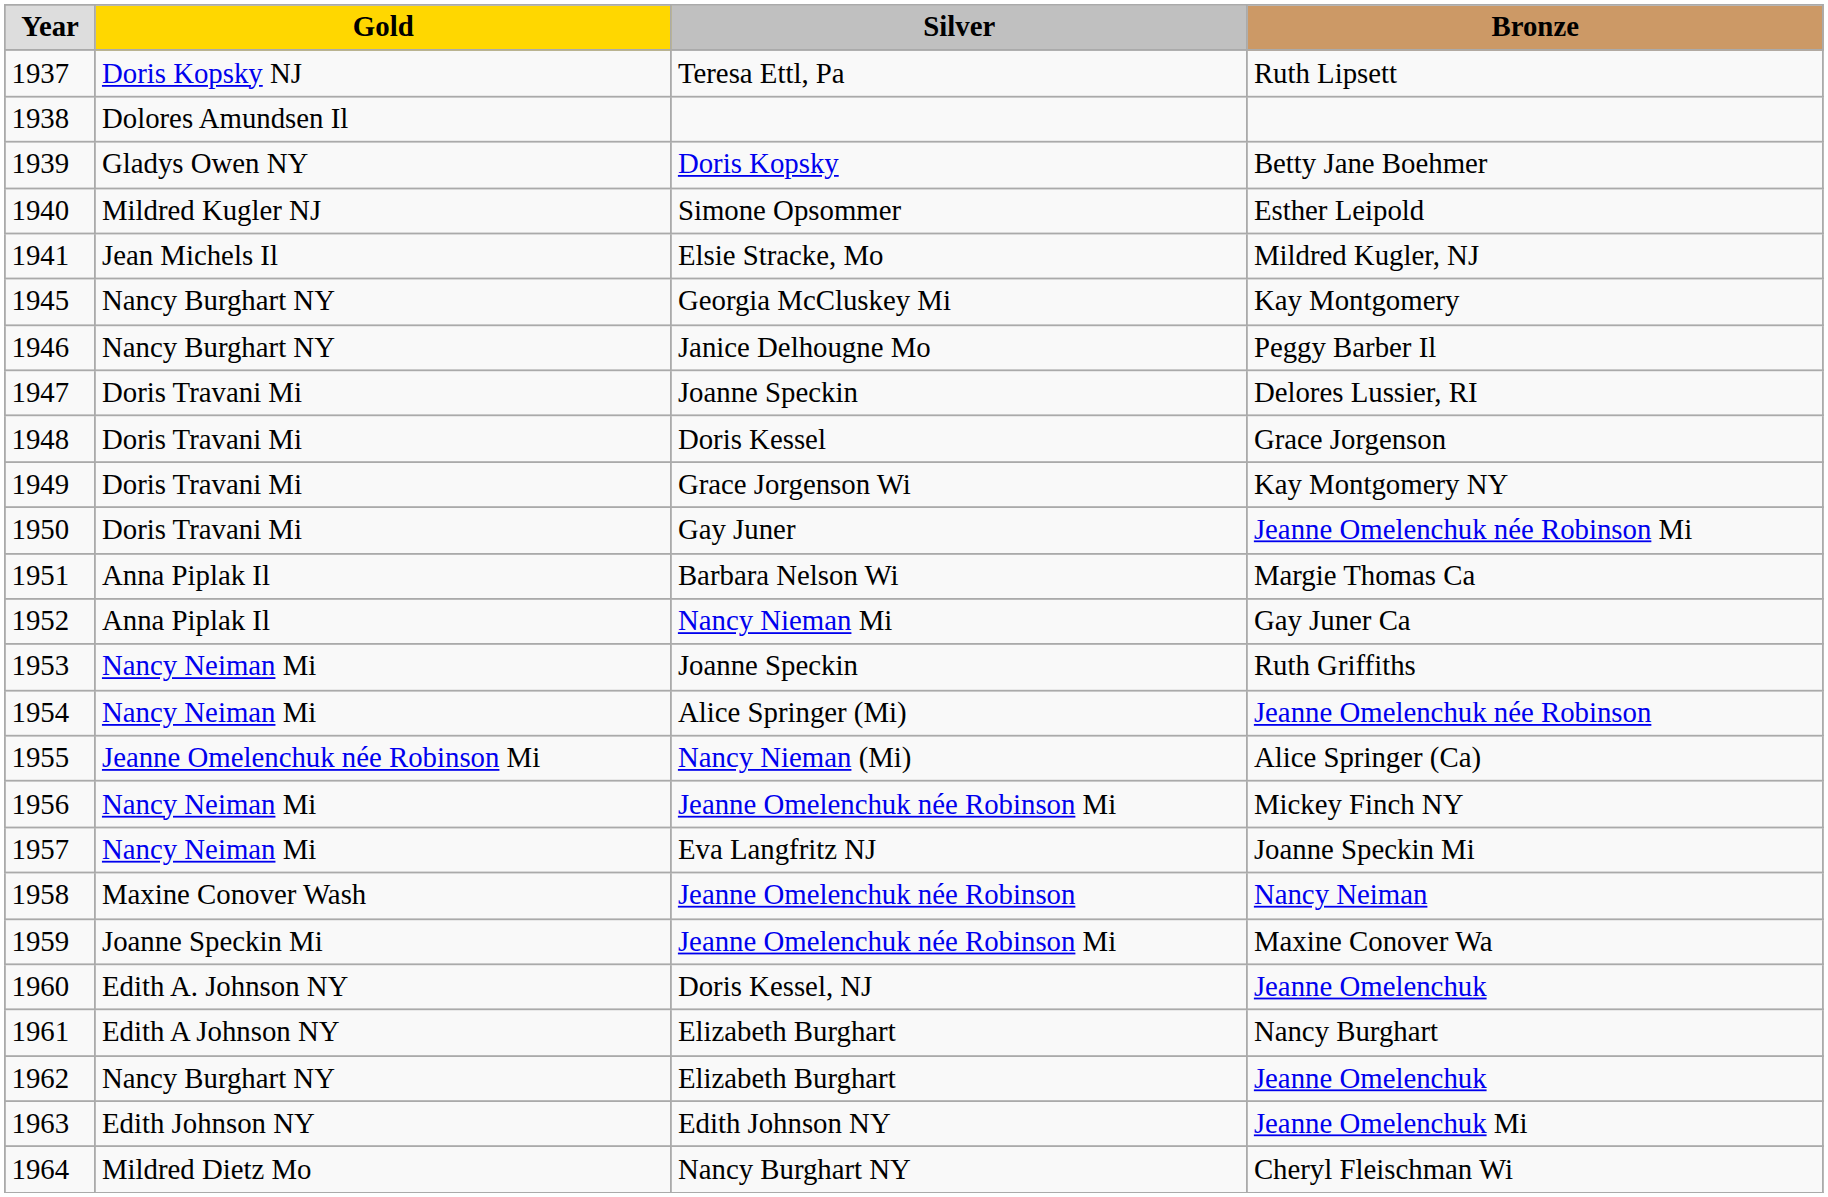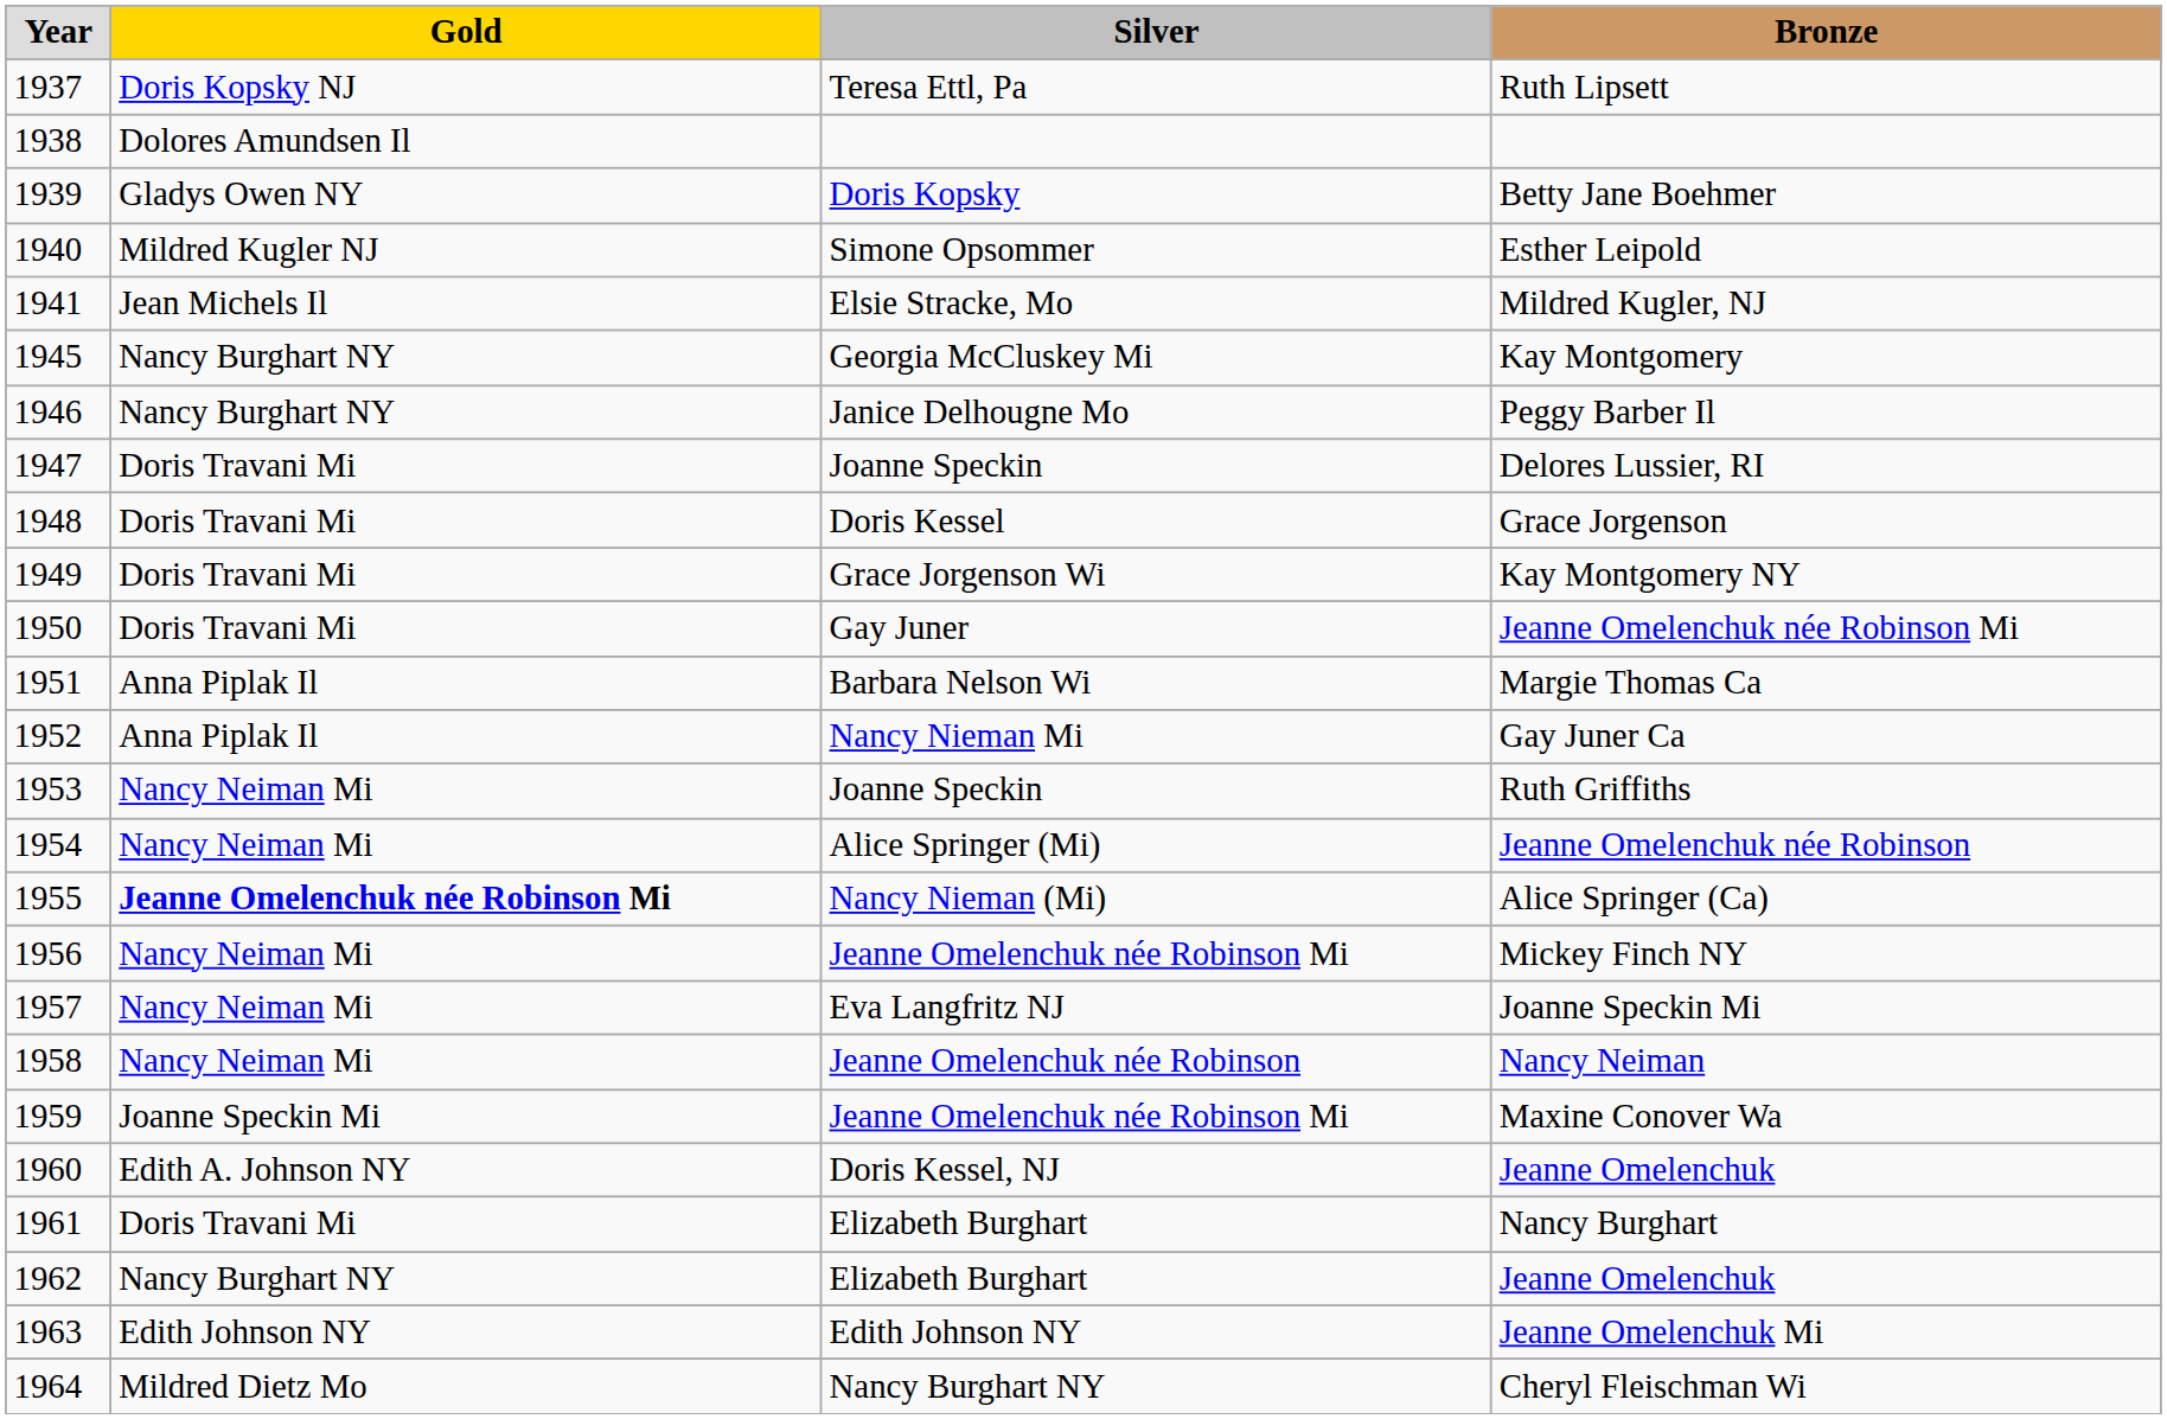 <table class="wikitable" style="width: 80%; text-align:left;">
 <tr>
 <td style="background:#DDDDDD; font-weight:bold; text-align:center;">Year</td>
 <td style="background:gold;font-weight:bold; text-align:center;">Gold</td>
 <td style="background:silver; font-weight:bold; text-align:center;">Silver</td>
 <td style="background:#cc9966; font-weight:bold; text-align:center;">Bronze</td>
 </tr>
 <tr>
 <td>1937 </td>
 <td><a href='#'>Doris Kopsky</a> NJ</td>
 <td>Teresa Ettl, Pa</td>
 <td>Ruth Lipsett</td>
 </tr>
 <tr>
 <td>1938</td>
 <td>Dolores Amundsen Il</td>
 <td></td>
 <td></td>
 </tr>
 <tr>
 <td>1939</td>
 <td>Gladys Owen NY</td>
 <td><a href='#'>Doris Kopsky</a></td>
 <td>Betty Jane Boehmer</td>
 </tr>
 <tr>
 <td>1940</td>
 <td>Mildred Kugler NJ</td>
 <td>Simone Opsommer</td>
 <td>Esther Leipold</td>
 </tr>
 <tr>
 <td>1941</td>
 <td>Jean Michels Il</td>
 <td>Elsie Stracke, Mo</td>
 <td>Mildred Kugler, NJ</td>
 </tr>
 <tr>
 <td>1945</td>
 <td>Nancy Burghart NY</td>
 <td>Georgia McCluskey Mi</td>
 <td>Kay Montgomery</td>
 </tr>
 <tr>
 <td>1946</td>
 <td>Nancy Burghart NY</td>
 <td>Janice Delhougne Mo</td>
 <td>Peggy Barber Il</td>
 </tr>
 <tr>
 <td>1947</td>
 <td>Doris Travani Mi</td>
 <td>Joanne Speckin</td>
 <td>Delores Lussier, RI</td>
 </tr>
 <tr>
 <td>1948</td>
 <td>Doris Travani Mi</td>
 <td>Doris Kessel</td>
 <td>Grace Jorgenson</td>
 </tr>
 <tr>
 <td>1949</td>
 <td>Doris Travani Mi</td>
 <td>Grace Jorgenson Wi</td>
 <td>Kay Montgomery NY</td>
 </tr>
 <tr>
 <td>1950</td>
 <td>Doris Travani Mi</td>
 <td>Gay Juner</td>
 <td><a href='#'>Jeanne Omelenchuk née Robinson</a> Mi</td>
 </tr>
 <tr>
 <td>1951</td>
 <td>Anna Piplak Il</td>
 <td>Barbara Nelson Wi</td>
 <td>Margie Thomas Ca</td>
 </tr>
 <tr>
 <td>1952</td>
 <td>Anna Piplak Il</td>
 <td><a href='#'>Nancy Nieman</a> Mi</td>
 <td>Gay Juner Ca</td>
 </tr>
 <tr>
 <td>1953</td>
 <td><a href='#'>Nancy Neiman</a> Mi</td>
 <td>Joanne Speckin </td>
 <td>Ruth Griffiths</td>
 </tr>
 <tr>
 <td>1954</td>
 <td><a href='#'>Nancy Neiman</a> Mi</td>
 <td>Alice Springer (Mi)</td>
 <td><a href='#'>Jeanne Omelenchuk née Robinson</a></td>
 </tr>
 <tr>
 <td>1955</td>
-<td><a href='#'>Jeanne Omelenchuk née Robinson</a>	  Mi</td>
+<td><strong><a href='#'>Jeanne Omelenchuk née Robinson</a>	  Mi</strong></td>
 <td><a href='#'>Nancy Nieman</a> (Mi)</td>
 <td>Alice Springer (Ca)</td>
 </tr>
 <tr>
 <td>1956</td>
 <td><a href='#'>Nancy Neiman</a> Mi</td>
 <td><a href='#'>Jeanne Omelenchuk née Robinson</a> Mi</td>
 <td>Mickey Finch NY</td>
 </tr>
 <tr>
 <td>1957</td>
 <td><a href='#'>Nancy Neiman</a> Mi</td>
 <td>Eva Langfritz NJ</td>
 <td>Joanne Speckin Mi</td>
 </tr>
 <tr>
 <td>1958</td>
-<td>Maxine Conover Wash</td>
+<td><a href='#'>Nancy Neiman</a> Mi</td>
 <td><a href='#'>Jeanne Omelenchuk née Robinson</a></td>
 <td><a href='#'>Nancy Neiman</a></td>
 </tr>
 <tr>
 <td>1959</td>
 <td>Joanne Speckin Mi</td>
 <td><a href='#'>Jeanne Omelenchuk née Robinson</a> Mi</td>
 <td>Maxine Conover Wa</td>
 </tr>
 <tr>
 <td>1960 </td>
 <td>Edith A. Johnson NY</td>
 <td>Doris Kessel, NJ</td>
 <td><a href='#'>Jeanne Omelenchuk</a></td>
 </tr>
 <tr>
 <td>1961</td>
-<td>Edith A Johnson NY</td>
+<td>Doris Travani Mi</td>
 <td>Elizabeth Burghart</td>
 <td>Nancy Burghart</td>
 </tr>
 <tr>
 <td>1962<br></td>
 <td>Nancy Burghart NY</td>
 <td>Elizabeth Burghart</td>
 <td><a href='#'>Jeanne Omelenchuk</a></td>
 </tr>
 <tr>
 <td>1963</td>
 <td>Edith Johnson NY</td>
 <td>Edith Johnson NY</td>
 <td><a href='#'>Jeanne Omelenchuk</a> Mi</td>
 </tr>
 <tr>
 <td>1964</td>
 <td>Mildred Dietz Mo</td>
 <td>Nancy Burghart NY</td>
 <td>Cheryl Fleischman Wi</td>
 </tr>
 </table>
